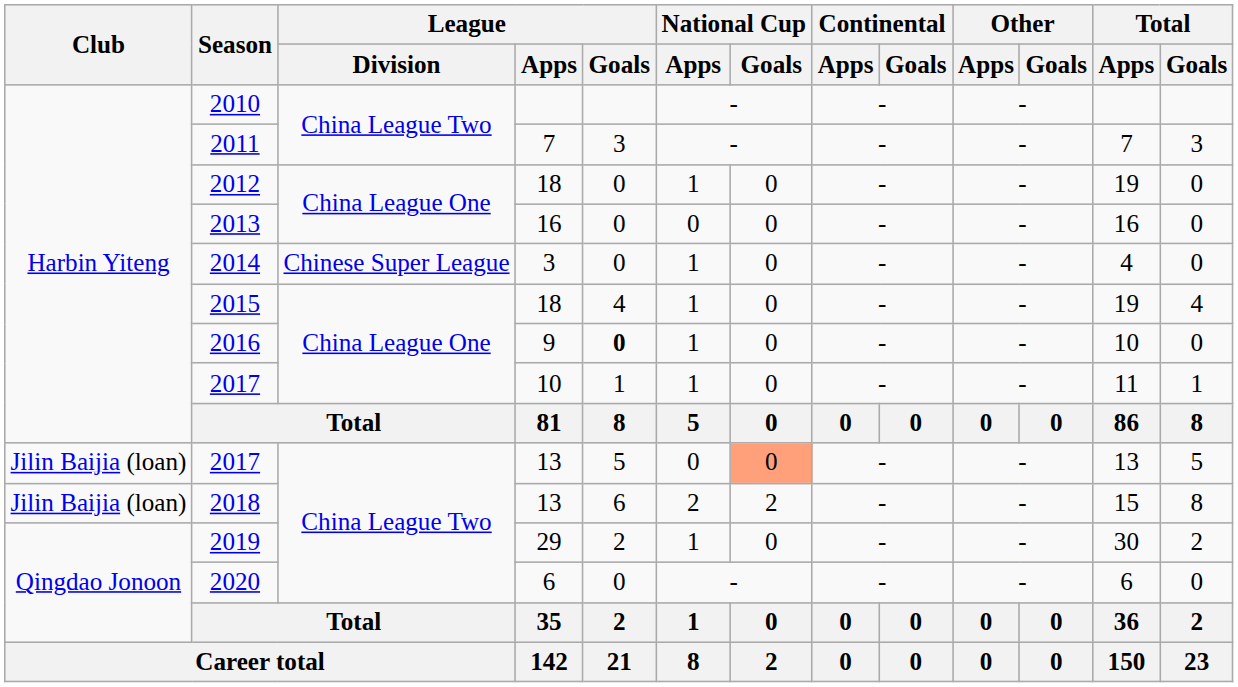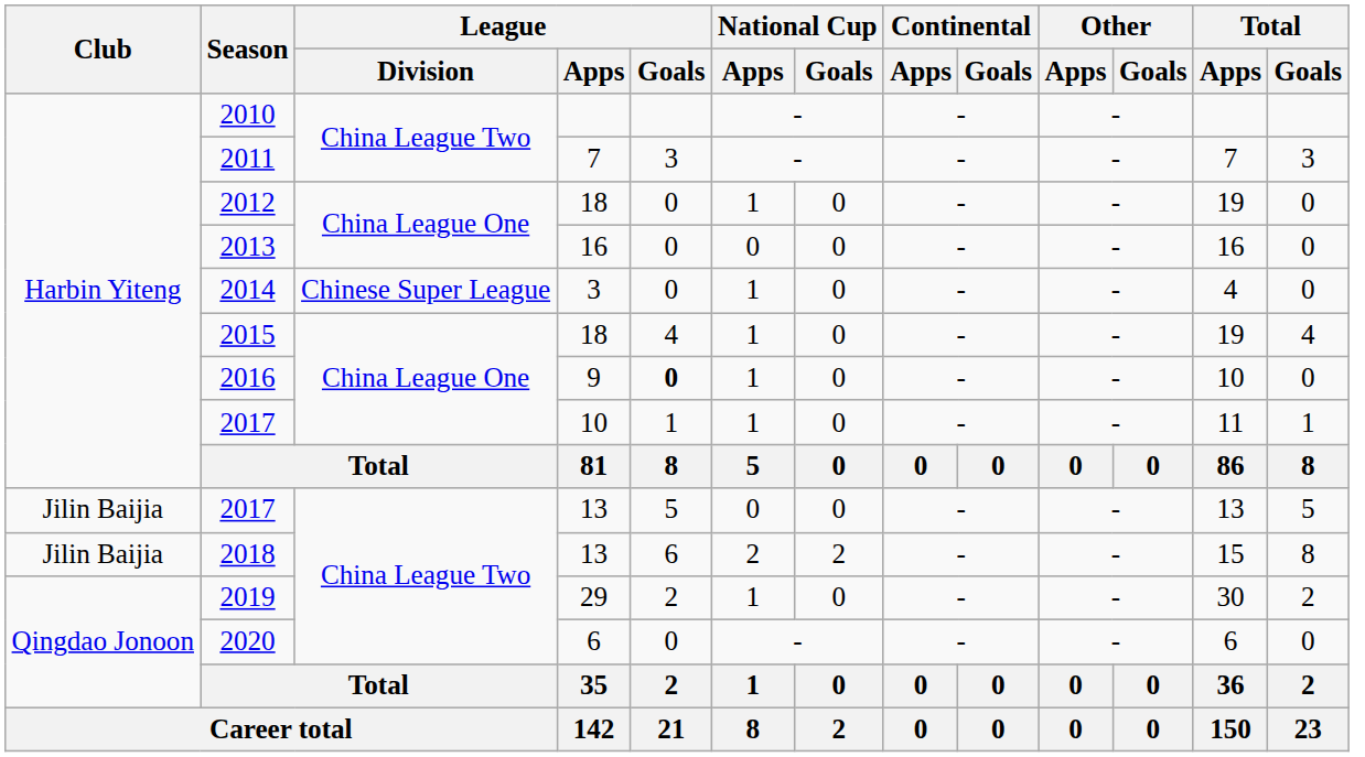 <table class="wikitable" style="text-align: center">
 <tr>
 <th rowspan="2">Club</th>
 <th rowspan="2">Season</th>
 <th colspan="3">League</th>
 <th colspan="2">National Cup</th>
 <th colspan="2">Continental</th>
 <th colspan="2">Other</th>
 <th colspan="2">Total</th>
 </tr>
 <tr>
 <th>Division</th>
 <th>Apps</th>
 <th>Goals</th>
 <th>Apps</th>
 <th>Goals</th>
 <th>Apps</th>
 <th>Goals</th>
 <th>Apps</th>
 <th>Goals</th>
 <th>Apps</th>
 <th>Goals</th>
 </tr>
 <tr>
 <td rowspan=9><a href='#'>Harbin Yiteng</a></td>
 <td><a href='#'>2010</a></td>
 <td rowspan="2"><a href='#'>China League Two</a></td>
 <td></td>
 <td></td>
 <td colspan="2">-</td>
 <td colspan="2">-</td>
 <td colspan="2">-</td>
 <td></td>
 <td></td>
 </tr>
 <tr>
 <td><a href='#'>2011</a></td>
 <td>7</td>
 <td>3</td>
 <td colspan="2">-</td>
 <td colspan="2">-</td>
 <td colspan="2">-</td>
 <td>7</td>
 <td>3</td>
 </tr>
 <tr>
 <td><a href='#'>2012</a></td>
 <td rowspan="2"><a href='#'>China League One</a></td>
 <td>18</td>
 <td>0</td>
 <td>1</td>
 <td>0</td>
 <td colspan="2">-</td>
 <td colspan="2">-</td>
 <td>19</td>
 <td>0</td>
 </tr>
 <tr>
 <td><a href='#'>2013</a></td>
 <td>16</td>
 <td>0</td>
 <td>0</td>
 <td>0</td>
 <td colspan="2">-</td>
 <td colspan="2">-</td>
 <td>16</td>
 <td>0</td>
 </tr>
 <tr>
 <td><a href='#'>2014</a></td>
 <td rowspan="1"><a href='#'>Chinese Super League</a></td>
 <td>3</td>
 <td>0</td>
 <td>1</td>
 <td>0</td>
 <td colspan="2">-</td>
 <td colspan="2">-</td>
 <td>4</td>
 <td>0</td>
 </tr>
 <tr>
 <td><a href='#'>2015</a></td>
 <td rowspan="3"><a href='#'>China League One</a></td>
 <td>18</td>
 <td>4</td>
 <td>1</td>
 <td>0</td>
 <td colspan="2">-</td>
 <td colspan="2">-</td>
 <td>19</td>
 <td>4</td>
 </tr>
 <tr>
 <td><a href='#'>2016</a></td>
 <td>9</td>
 <td><strong>0</strong></td>
 <td>1</td>
 <td>0</td>
 <td colspan="2">-</td>
 <td colspan="2">-</td>
 <td>10</td>
 <td>0</td>
 </tr>
 <tr>
 <td><a href='#'>2017</a></td>
 <td>10</td>
 <td>1</td>
 <td>1</td>
 <td>0</td>
 <td colspan="2">-</td>
 <td colspan="2">-</td>
 <td>11</td>
 <td>1</td>
 </tr>
 <tr>
 <th colspan=2>Total</th>
 <th>81</th>
 <th>8</th>
 <th>5</th>
 <th>0</th>
 <th>0</th>
 <th>0</th>
 <th>0</th>
 <th>0</th>
 <th>86</th>
 <th>8</th>
 </tr>
 <tr>
-<td><a href='#'>Jilin Baijia</a> (loan)</td>
+<td>Jilin Baijia</td>
 <td><a href='#'>2017</a></td>
 <td rowspan=4><a href='#'>China League Two</a></td>
 <td>13</td>
 <td>5</td>
 <td>0</td>
-<td style="background: lightsalmon;">0</td>
+<td>0</td>
 <td colspan="2">-</td>
 <td colspan="2">-</td>
 <td>13</td>
 <td>5</td>
 </tr>
 <tr>
-<td><a href='#'>Jilin Baijia</a> (loan)</td>
+<td>Jilin Baijia</td>
 <td><a href='#'>2018</a></td>
 <td>13</td>
 <td>6</td>
 <td>2</td>
 <td>2</td>
 <td colspan="2">-</td>
 <td colspan="2">-</td>
 <td>15</td>
 <td>8</td>
 </tr>
 <tr>
 <td rowspan=3><a href='#'>Qingdao Jonoon</a></td>
 <td><a href='#'>2019</a></td>
 <td>29</td>
 <td>2</td>
 <td>1</td>
 <td>0</td>
 <td colspan="2">-</td>
 <td colspan="2">-</td>
 <td>30</td>
 <td>2</td>
 </tr>
 <tr>
 <td><a href='#'>2020</a></td>
 <td>6</td>
 <td>0</td>
 <td colspan="2">-</td>
 <td colspan="2">-</td>
 <td colspan="2">-</td>
 <td>6</td>
 <td>0</td>
 </tr>
 <tr>
 <th colspan=2>Total</th>
 <th>35</th>
 <th>2</th>
 <th>1</th>
 <th>0</th>
 <th>0</th>
 <th>0</th>
 <th>0</th>
 <th>0</th>
 <th>36</th>
 <th>2</th>
 </tr>
 <tr>
 <th colspan=3>Career total</th>
 <th>142</th>
 <th>21</th>
 <th>8</th>
 <th>2</th>
 <th>0</th>
 <th>0</th>
 <th>0</th>
 <th>0</th>
 <th>150</th>
 <th>23</th>
 </tr>
 </table>
